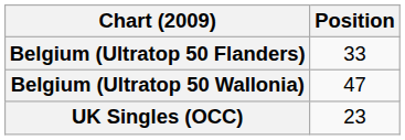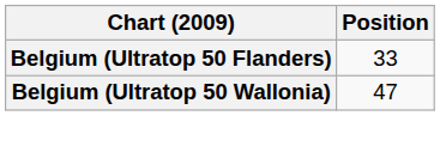 <table class="wikitable sortable plainrowheaders" style="text-align:center">
 <tr>
 <th scope="col">Chart (2009)</th>
 <th scope="col">Position</th>
 </tr>
 <tr>
 <th scope="row">Belgium (Ultratop 50 Flanders)</th>
 <td>33</td>
 </tr>
 <tr>
 <th scope="row">Belgium (Ultratop 50 Wallonia)</th>
 <td>47</td>
 </tr>
-<tr>
-<th scope="row">UK Singles (OCC)</th>
-<td>23</td>
-</tr>
 </table>
